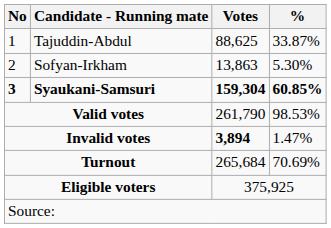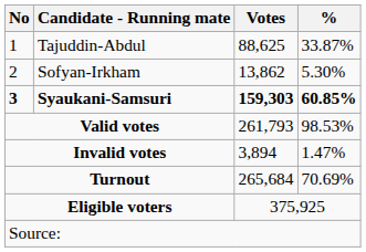 <table class="wikitable sortable">
 <tr>
 <th>No</th>
 <th>Candidate - Running mate</th>
 <th>Votes</th>
 <th>%</th>
 </tr>
 <tr>
 <td>1</td>
 <td>Tajuddin-Abdul</td>
 <td>88,625</td>
 <td>33.87%</td>
 </tr>
 <tr>
 <td>2</td>
 <td>Sofyan-Irkham</td>
-<td>13,863</td>
+<td>13,862</td>
 <td>5.30%</td>
 </tr>
 <tr>
 <td><strong>3</strong></td>
 <td><strong>Syaukani-Samsuri</strong></td>
-<td><strong>159,304</strong></td>
+<td><strong>159,303</strong></td>
 <td><strong>60.85%</strong></td>
 </tr>
 <tr>
 <td colspan=2 style="text-align:center;"><strong>Valid votes</strong></td>
-<td>261,790</td>
+<td>261,793</td>
 <td>98.53%</td>
 </tr>
 <tr>
 <td colspan=2 style="text-align:center;"><strong>Invalid votes</strong></td>
-<td><strong>3,894</strong></td>
+<td>3,894</td>
 <td>1.47%</td>
 </tr>
 <tr>
 <td colspan=2 style="text-align:center;"><strong>Turnout</strong></td>
 <td>265,684</td>
 <td>70.69%</td>
 </tr>
 <tr>
 <td colspan=2 style="text-align:center;"><strong>Eligible voters</strong></td>
 <td colspan=2 style="text-align:center;">375,925</td>
 </tr>
 <tr>
 <td colspan=4>Source:</td>
 </tr>
 </table>
